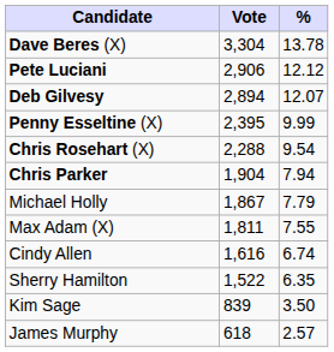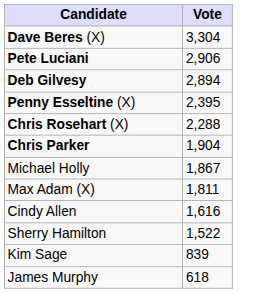 <table class="wikitable">
 <tr>
 <th style="background:#ddf; width:200px;">Candidate</th>
 <th style="background:#ddf; width:50px;">Vote</th>
-<th style="background:#ddf; width:30px;">%</th>
 </tr>
 <tr>
 <td><strong>Dave Beres</strong> (X)</td>
 <td>3,304</td>
-<td>13.78</td>
 </tr>
 <tr>
 <td><strong>Pete Luciani</strong></td>
 <td>2,906</td>
-<td>12.12</td>
 </tr>
 <tr>
 <td><strong>Deb Gilvesy</strong></td>
 <td>2,894</td>
-<td>12.07</td>
 </tr>
 <tr>
 <td><strong>Penny Esseltine</strong> (X)</td>
 <td>2,395</td>
-<td>9.99</td>
 </tr>
 <tr>
 <td><strong>Chris Rosehart</strong> (X)</td>
 <td>2,288</td>
-<td>9.54</td>
 </tr>
 <tr>
 <td><strong>Chris Parker</strong></td>
 <td>1,904</td>
-<td>7.94</td>
 </tr>
 <tr>
 <td>Michael Holly</td>
 <td>1,867</td>
-<td>7.79</td>
 </tr>
 <tr>
 <td>Max Adam (X)</td>
 <td>1,811</td>
-<td>7.55</td>
 </tr>
 <tr>
 <td>Cindy Allen</td>
 <td>1,616</td>
-<td>6.74</td>
 </tr>
 <tr>
 <td>Sherry Hamilton</td>
 <td>1,522</td>
-<td>6.35</td>
 </tr>
 <tr>
 <td>Kim Sage</td>
 <td>839</td>
-<td>3.50</td>
 </tr>
 <tr>
 <td>James Murphy</td>
 <td>618</td>
-<td>2.57</td>
 </tr>
 </table>
